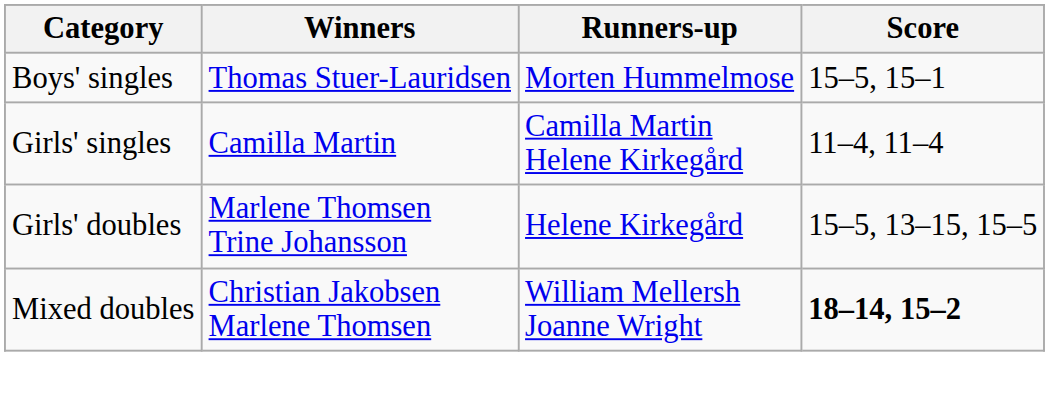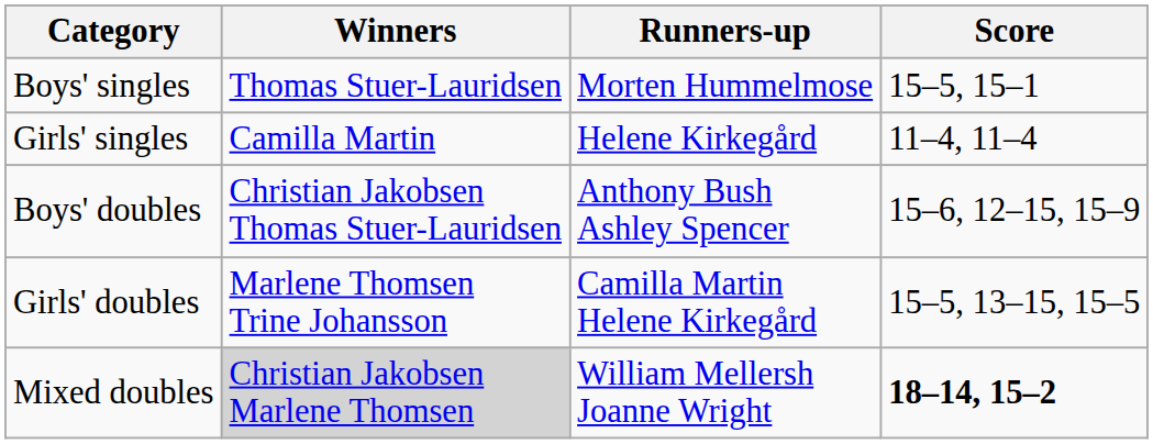 <table class="wikitable">
 <tr>
 <th>Category</th>
 <th>Winners</th>
 <th>Runners-up</th>
 <th>Score</th>
 </tr>
 <tr>
 <td>Boys' singles</td>
 <td> <a href='#'>Thomas Stuer-Lauridsen</a></td>
 <td> <a href='#'>Morten Hummelmose</a></td>
 <td>15–5, 15–1</td>
 </tr>
 <tr>
 <td>Girls' singles</td>
 <td> <a href='#'>Camilla Martin</a></td>
-<td> <a href='#'>Camilla Martin</a><br> <a href='#'>Helene Kirkegård</a></td>
+<td> <a href='#'>Helene Kirkegård</a></td>
 <td>11–4, 11–4</td>
+</tr>
+<tr>
+<td>Boys' doubles</td>
+<td> <a href='#'>Christian Jakobsen</a><br> <a href='#'>Thomas Stuer-Lauridsen</a></td>
+<td> <a href='#'>Anthony Bush</a><br> <a href='#'>Ashley Spencer</a></td>
+<td>15–6, 12–15, 15–9</td>
 </tr>
 <tr>
 <td>Girls' doubles</td>
 <td> <a href='#'>Marlene Thomsen</a><br> <a href='#'>Trine Johansson</a></td>
-<td> <a href='#'>Helene Kirkegård</a></td>
+<td> <a href='#'>Camilla Martin</a><br> <a href='#'>Helene Kirkegård</a></td>
 <td>15–5, 13–15, 15–5</td>
 </tr>
 <tr>
 <td>Mixed doubles</td>
-<td> <a href='#'>Christian Jakobsen</a><br> <a href='#'>Marlene Thomsen</a></td>
+<td style="background: lightgrey;"> <a href='#'>Christian Jakobsen</a><br> <a href='#'>Marlene Thomsen</a></td>
 <td> <a href='#'>William Mellersh</a><br> <a href='#'>Joanne Wright</a></td>
 <td><strong>18–14, 15–2</strong></td>
 </tr>
 </table>
